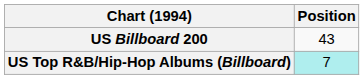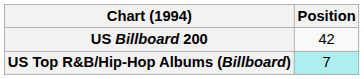 <table class="wikitable plainrowheaders" style="text-align:center">
 <tr>
 <th scope="col">Chart (1994)</th>
 <th scope="col">Position</th>
 </tr>
 <tr>
 <th scope="row">US <em>Billboard</em> 200</th>
-<td>43</td>
+<td>42</td>
 </tr>
 <tr>
 <th scope="row">US Top R&B/Hip-Hop Albums (<em>Billboard</em>)</th>
 <td style="background: paleturquoise;">7</td>
 </tr>
 </table>
